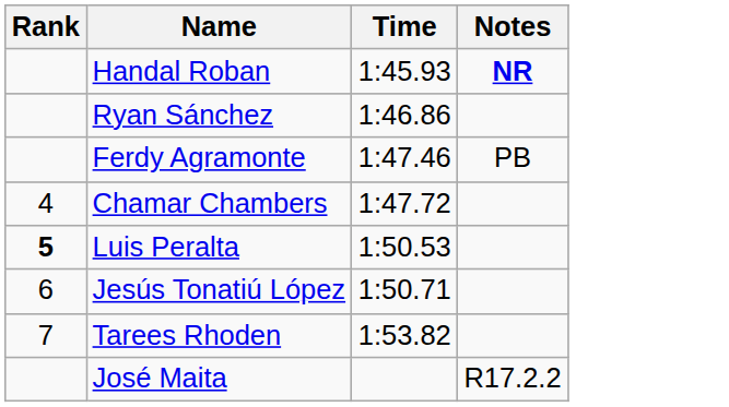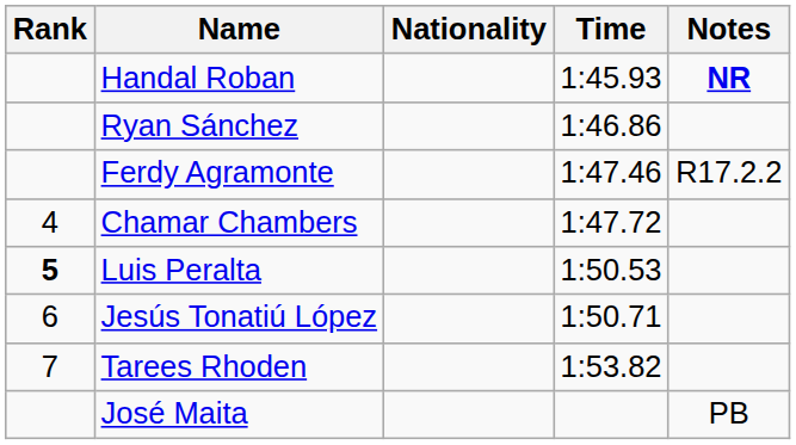 <table class="wikitable sortable" style="text-align:center">
 <tr>
 <th>Rank</th>
 <th>Name</th>
+<th>Nationality</th>
 <th>Time</th>
 <th>Notes</th>
 </tr>
 <tr>
 <td></td>
 <td align=left><a href='#'>Handal Roban</a></td>
+<td align=left></td>
 <td>1:45.93</td>
 <td><strong><a href='#'>NR</a></strong></td>
 </tr>
 <tr>
 <td></td>
 <td align=left><a href='#'>Ryan Sánchez</a></td>
+<td align=left></td>
 <td>1:46.86</td>
 <td></td>
 </tr>
 <tr>
 <td></td>
 <td align=left><a href='#'>Ferdy Agramonte</a></td>
+<td align=left></td>
 <td>1:47.46</td>
-<td>PB</td>
+<td>R17.2.2</td>
 </tr>
 <tr>
 <td>4</td>
 <td align=left><a href='#'>Chamar Chambers</a></td>
+<td align=left></td>
 <td>1:47.72</td>
 <td></td>
 </tr>
 <tr>
 <td><strong>5</strong></td>
 <td align=left><a href='#'>Luis Peralta</a></td>
+<td align=left></td>
 <td>1:50.53</td>
 <td></td>
 </tr>
 <tr>
 <td>6</td>
 <td align=left><a href='#'>Jesús Tonatiú López</a></td>
+<td align=left></td>
 <td>1:50.71</td>
 <td></td>
 </tr>
 <tr>
 <td>7</td>
 <td align=left><a href='#'>Tarees Rhoden</a></td>
+<td align=left></td>
 <td>1:53.82</td>
 <td></td>
 </tr>
 <tr>
 <td></td>
 <td align=left><a href='#'>José Maita</a></td>
+<td align=left></td>
 <td></td>
-<td>R17.2.2</td>
+<td>PB</td>
 </tr>
 </table>
